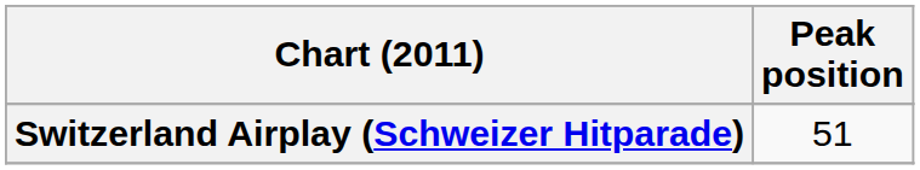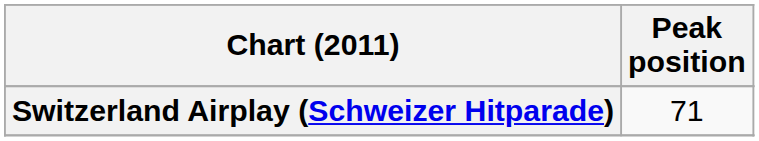 <table class="wikitable sortable plainrowheaders" style="text-align:center">
 <tr>
 <th scope="col">Chart (2011)</th>
 <th scope="col">Peak<br>position</th>
 </tr>
 <tr>
 </tr>
 <tr>
 </tr>
 <tr>
 </tr>
 <tr>
 </tr>
 <tr>
 </tr>
 <tr>
 </tr>
 <tr>
 </tr>
 <tr>
 </tr>
 <tr>
 <th scope="row">Switzerland Airplay (<a href='#'>Schweizer Hitparade</a>)</th>
-<td>51</td>
+<td>71</td>
 </tr>
 <tr>
 </tr>
 <tr>
 </tr>
 <tr>
 </tr>
 </table>
